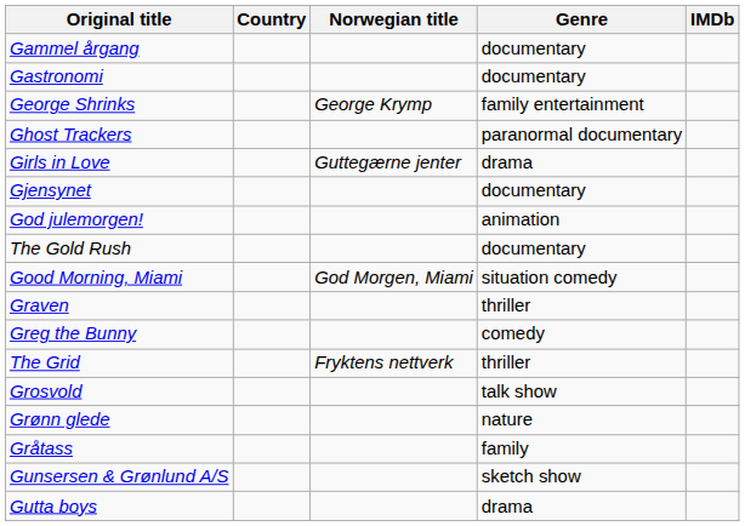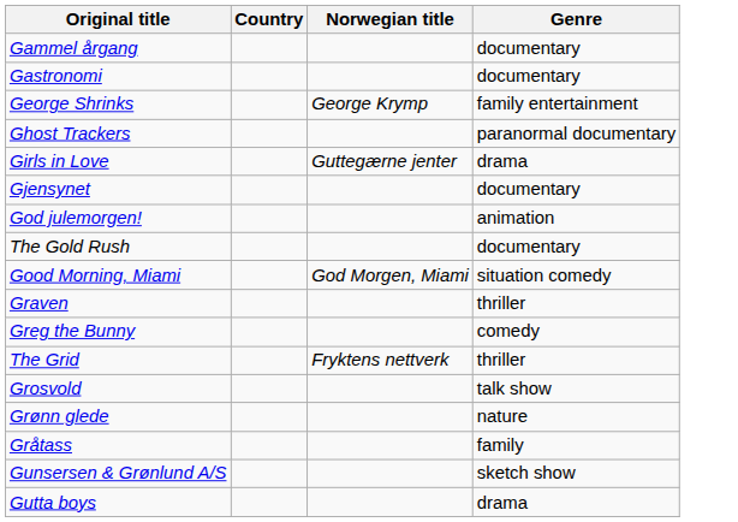 <table class="wikitable">
 <tr>
 <th>Original title</th>
 <th>Country</th>
 <th>Norwegian title</th>
 <th>Genre</th>
-<th>IMDb</th>
 </tr>
 <tr>
 <td><em><a href='#'>Gammel årgang</a></em></td>
 <td></td>
 <td></td>
 <td>documentary</td>
-<td></td>
 </tr>
 <tr>
 <td><em><a href='#'>Gastronomi</a></em></td>
 <td></td>
 <td></td>
 <td>documentary</td>
-<td></td>
 </tr>
 <tr>
 <td><em><a href='#'>George Shrinks</a></em></td>
 <td></td>
 <td><em>George Krymp</em></td>
 <td>family entertainment</td>
-<td></td>
 </tr>
 <tr>
 <td><em><a href='#'>Ghost Trackers</a></em></td>
 <td></td>
 <td></td>
 <td>paranormal documentary</td>
-<td></td>
 </tr>
 <tr>
 <td><em><a href='#'>Girls in Love</a></em></td>
 <td></td>
 <td><em>Guttegærne jenter</em></td>
 <td>drama</td>
-<td></td>
 </tr>
 <tr>
 <td><em><a href='#'>Gjensynet</a></em></td>
 <td></td>
 <td></td>
 <td>documentary</td>
-<td></td>
 </tr>
 <tr>
 <td><em><a href='#'>God julemorgen!</a></em></td>
 <td></td>
 <td></td>
 <td>animation</td>
-<td></td>
 </tr>
 <tr>
 <td><em>The Gold Rush</em></td>
 <td> <br> </td>
 <td></td>
 <td>documentary</td>
-<td></td>
 </tr>
 <tr>
 <td><em><a href='#'>Good Morning, Miami</a></em></td>
 <td></td>
 <td><em>God Morgen, Miami</em></td>
 <td>situation comedy</td>
-<td></td>
 </tr>
 <tr>
 <td><em><a href='#'>Graven</a></em></td>
 <td></td>
 <td></td>
 <td>thriller</td>
-<td></td>
 </tr>
 <tr>
 <td><em><a href='#'>Greg the Bunny</a></em></td>
 <td></td>
 <td></td>
 <td>comedy</td>
-<td></td>
 </tr>
 <tr>
 <td><em><a href='#'>The Grid</a></em></td>
 <td></td>
 <td><em>Fryktens nettverk</em></td>
 <td>thriller</td>
-<td></td>
 </tr>
 <tr>
 <td><em><a href='#'>Grosvold</a></em></td>
 <td></td>
 <td></td>
 <td>talk show</td>
-<td></td>
 </tr>
 <tr>
 <td><em><a href='#'>Grønn glede</a></em></td>
 <td></td>
 <td></td>
 <td>nature</td>
-<td></td>
 </tr>
 <tr>
 <td><em><a href='#'>Gråtass</a></em></td>
 <td></td>
 <td></td>
 <td>family</td>
-<td></td>
 </tr>
 <tr>
 <td><em><a href='#'>Gunsersen & Grønlund A/S</a></em></td>
 <td></td>
 <td></td>
 <td>sketch show</td>
-<td></td>
 </tr>
 <tr>
 <td><em><a href='#'>Gutta boys</a></em></td>
 <td></td>
 <td></td>
 <td>drama</td>
-<td></td>
 </tr>
 </table>
